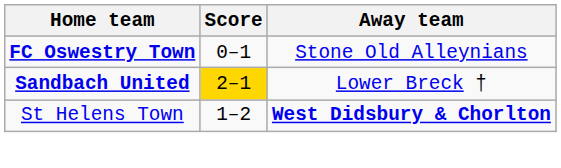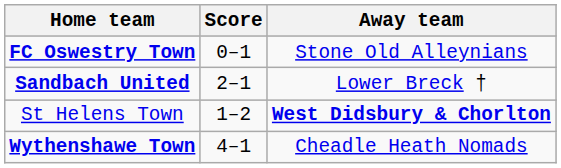 <table class="wikitable" style="text-align: center">
 <tr>
 <th>Home team</th>
 <th>Score</th>
 <th>Away team</th>
 </tr>
 <tr>
 <td><strong><a href='#'>FC Oswestry Town</a></strong></td>
 <td>0–1</td>
 <td><a href='#'>Stone Old Alleynians</a></td>
 </tr>
 <tr>
 <td><strong><a href='#'>Sandbach United</a></strong></td>
-<td style="background: gold;">2–1</td>
+<td>2–1</td>
 <td><a href='#'>Lower Breck</a> †</td>
 </tr>
 <tr>
 <td><a href='#'>St Helens Town</a></td>
 <td>1–2</td>
 <td><strong><a href='#'>West Didsbury & Chorlton</a></strong></td>
 </tr>
+<tr>
+<td><strong><a href='#'>Wythenshawe Town</a></strong></td>
+<td>4–1</td>
+<td><a href='#'>Cheadle Heath Nomads</a></td>
+</tr>
 </table>
